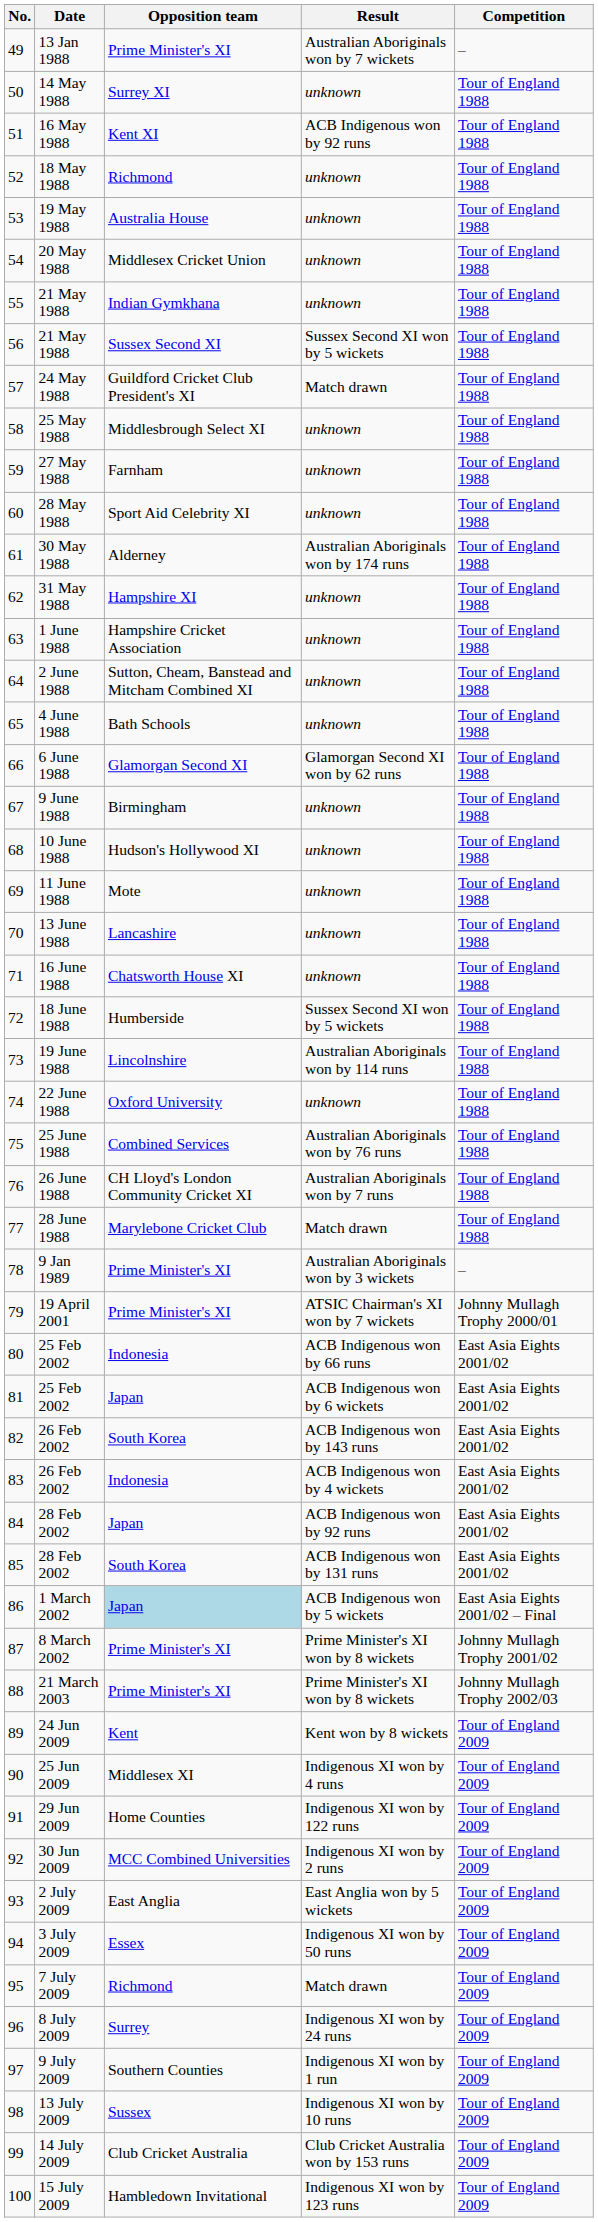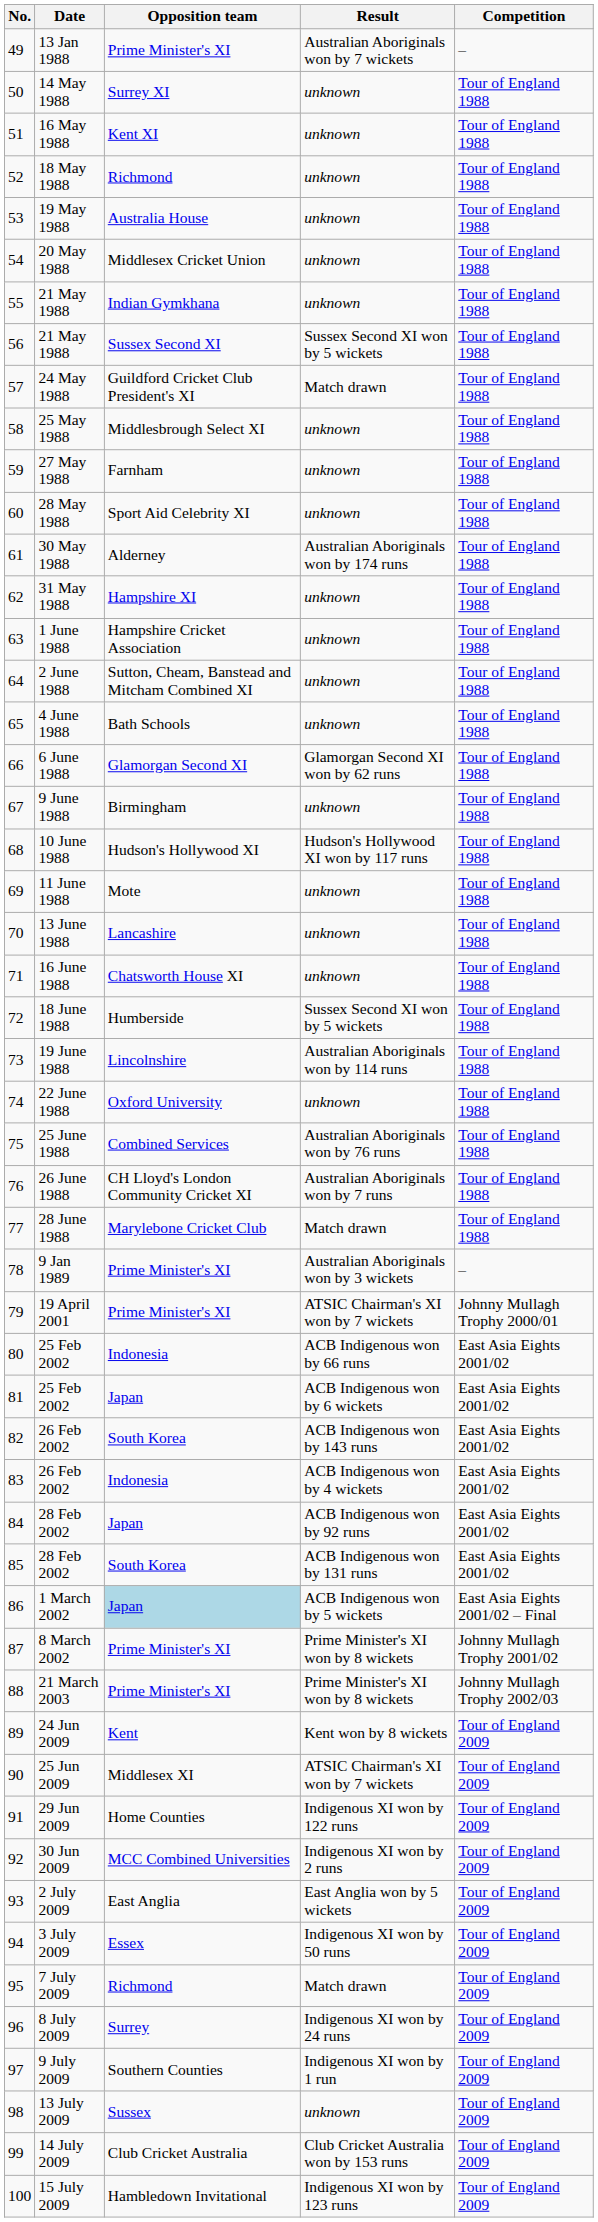 <table class="wikitable">
 <tr>
 <th>No.</th>
 <th>Date</th>
 <th>Opposition team</th>
 <th>Result</th>
 <th>Competition</th>
 </tr>
 <tr>
 <td>49</td>
 <td>13 Jan 1988</td>
 <td><a href='#'>Prime Minister's XI</a></td>
 <td>Australian Aboriginals won by 7 wickets</td>
 <td>–</td>
 </tr>
 <tr>
 <td>50</td>
 <td>14 May 1988</td>
 <td><a href='#'>Surrey XI</a></td>
 <td><em>unknown</em></td>
 <td><a href='#'>Tour of England 1988</a></td>
 </tr>
 <tr>
 <td>51</td>
 <td>16 May 1988</td>
 <td><a href='#'>Kent XI</a></td>
-<td>ACB Indigenous won by 92 runs</td>
+<td><em>unknown</em></td>
 <td><a href='#'>Tour of England 1988</a></td>
 </tr>
 <tr>
 <td>52</td>
 <td>18 May 1988</td>
 <td><a href='#'>Richmond</a></td>
 <td><em>unknown</em></td>
 <td><a href='#'>Tour of England 1988</a></td>
 </tr>
 <tr>
 <td>53</td>
 <td>19 May 1988</td>
 <td><a href='#'>Australia House</a></td>
 <td><em>unknown</em></td>
 <td><a href='#'>Tour of England 1988</a></td>
 </tr>
 <tr>
 <td>54</td>
 <td>20 May 1988</td>
 <td>Middlesex Cricket Union</td>
 <td><em>unknown</em></td>
 <td><a href='#'>Tour of England 1988</a></td>
 </tr>
 <tr>
 <td>55</td>
 <td>21 May 1988</td>
 <td><a href='#'>Indian Gymkhana</a></td>
 <td><em>unknown</em></td>
 <td><a href='#'>Tour of England 1988</a></td>
 </tr>
 <tr>
 <td>56</td>
 <td>21 May 1988</td>
 <td><a href='#'>Sussex Second XI</a></td>
 <td>Sussex Second XI won by 5 wickets</td>
 <td><a href='#'>Tour of England 1988</a></td>
 </tr>
 <tr>
 <td>57</td>
 <td>24 May 1988</td>
 <td>Guildford Cricket Club President's XI</td>
 <td>Match drawn</td>
 <td><a href='#'>Tour of England 1988</a></td>
 </tr>
 <tr>
 <td>58</td>
 <td>25 May 1988</td>
 <td>Middlesbrough Select XI</td>
 <td><em>unknown</em></td>
 <td><a href='#'>Tour of England 1988</a></td>
 </tr>
 <tr>
 <td>59</td>
 <td>27 May 1988</td>
 <td>Farnham</td>
 <td><em>unknown</em></td>
 <td><a href='#'>Tour of England 1988</a></td>
 </tr>
 <tr>
 <td>60</td>
 <td>28 May 1988</td>
 <td>Sport Aid Celebrity XI</td>
 <td><em>unknown</em></td>
 <td><a href='#'>Tour of England 1988</a></td>
 </tr>
 <tr>
 <td>61</td>
 <td>30 May 1988</td>
 <td>Alderney</td>
 <td>Australian Aboriginals won by 174 runs</td>
 <td><a href='#'>Tour of England 1988</a></td>
 </tr>
 <tr>
 <td>62</td>
 <td>31 May 1988</td>
 <td><a href='#'>Hampshire XI</a></td>
 <td><em>unknown</em></td>
 <td><a href='#'>Tour of England 1988</a></td>
 </tr>
 <tr>
 <td>63</td>
 <td>1 June 1988</td>
 <td>Hampshire Cricket Association</td>
 <td><em>unknown</em></td>
 <td><a href='#'>Tour of England 1988</a></td>
 </tr>
 <tr>
 <td>64</td>
 <td>2 June 1988</td>
 <td>Sutton, Cheam, Banstead and Mitcham Combined XI</td>
 <td><em>unknown</em></td>
 <td><a href='#'>Tour of England 1988</a></td>
 </tr>
 <tr>
 <td>65</td>
 <td>4 June 1988</td>
 <td>Bath Schools</td>
 <td><em>unknown</em></td>
 <td><a href='#'>Tour of England 1988</a></td>
 </tr>
 <tr>
 <td>66</td>
 <td>6 June 1988</td>
 <td><a href='#'>Glamorgan Second XI</a></td>
 <td>Glamorgan Second XI won by 62 runs</td>
 <td><a href='#'>Tour of England 1988</a></td>
 </tr>
 <tr>
 <td>67</td>
 <td>9 June 1988</td>
 <td>Birmingham</td>
 <td><em>unknown</em></td>
 <td><a href='#'>Tour of England 1988</a></td>
 </tr>
 <tr>
 <td>68</td>
 <td>10 June 1988</td>
 <td>Hudson's Hollywood XI</td>
-<td><em>unknown</em></td>
+<td>Hudson's Hollywood XI won by 117 runs</td>
 <td><a href='#'>Tour of England 1988</a></td>
 </tr>
 <tr>
 <td>69</td>
 <td>11 June 1988</td>
 <td>Mote</td>
 <td><em>unknown</em></td>
 <td><a href='#'>Tour of England 1988</a></td>
 </tr>
 <tr>
 <td>70</td>
 <td>13 June 1988</td>
 <td><a href='#'>Lancashire</a></td>
 <td><em>unknown</em></td>
 <td><a href='#'>Tour of England 1988</a></td>
 </tr>
 <tr>
 <td>71</td>
 <td>16 June 1988</td>
 <td><a href='#'>Chatsworth House</a> XI</td>
 <td><em>unknown</em></td>
 <td><a href='#'>Tour of England 1988</a></td>
 </tr>
 <tr>
 <td>72</td>
 <td>18 June 1988</td>
 <td>Humberside</td>
 <td>Sussex Second XI won by 5 wickets</td>
 <td><a href='#'>Tour of England 1988</a></td>
 </tr>
 <tr>
 <td>73</td>
 <td>19 June 1988</td>
 <td><a href='#'>Lincolnshire</a></td>
 <td>Australian Aboriginals won by 114 runs</td>
 <td><a href='#'>Tour of England 1988</a></td>
 </tr>
 <tr>
 <td>74</td>
 <td>22 June 1988</td>
 <td><a href='#'>Oxford University</a></td>
 <td><em>unknown</em></td>
 <td><a href='#'>Tour of England 1988</a></td>
 </tr>
 <tr>
 <td>75</td>
 <td>25 June 1988</td>
 <td><a href='#'>Combined Services</a></td>
 <td>Australian Aboriginals won by 76 runs</td>
 <td><a href='#'>Tour of England 1988</a></td>
 </tr>
 <tr>
 <td>76</td>
 <td>26 June 1988</td>
 <td>CH Lloyd's London Community Cricket XI</td>
 <td>Australian Aboriginals won by 7 runs</td>
 <td><a href='#'>Tour of England 1988</a></td>
 </tr>
 <tr>
 <td>77</td>
 <td>28 June 1988</td>
 <td><a href='#'>Marylebone Cricket Club</a></td>
 <td>Match drawn</td>
 <td><a href='#'>Tour of England 1988</a></td>
 </tr>
 <tr>
 <td>78</td>
 <td>9 Jan 1989</td>
 <td><a href='#'>Prime Minister's XI</a></td>
 <td>Australian Aboriginals won by 3 wickets</td>
 <td>–</td>
 </tr>
 <tr>
 <td>79</td>
 <td>19 April 2001</td>
 <td><a href='#'>Prime Minister's XI</a></td>
 <td>ATSIC Chairman's XI won by 7 wickets</td>
 <td>Johnny Mullagh Trophy 2000/01</td>
 </tr>
 <tr>
 <td>80</td>
 <td>25 Feb 2002</td>
 <td><a href='#'>Indonesia</a></td>
 <td>ACB Indigenous won by 66 runs</td>
 <td>East Asia Eights 2001/02</td>
 </tr>
 <tr>
 <td>81</td>
 <td>25 Feb 2002</td>
 <td><a href='#'>Japan</a></td>
 <td>ACB Indigenous won by 6 wickets</td>
 <td>East Asia Eights 2001/02</td>
 </tr>
 <tr>
 <td>82</td>
 <td>26 Feb 2002</td>
 <td><a href='#'>South Korea</a></td>
 <td>ACB Indigenous won by 143 runs</td>
 <td>East Asia Eights 2001/02</td>
 </tr>
 <tr>
 <td>83</td>
 <td>26 Feb 2002</td>
 <td><a href='#'>Indonesia</a></td>
 <td>ACB Indigenous won by 4 wickets</td>
 <td>East Asia Eights 2001/02</td>
 </tr>
 <tr>
 <td>84</td>
 <td>28 Feb 2002</td>
 <td><a href='#'>Japan</a></td>
 <td>ACB Indigenous won by 92 runs</td>
 <td>East Asia Eights 2001/02</td>
 </tr>
 <tr>
 <td>85</td>
 <td>28 Feb 2002</td>
 <td><a href='#'>South Korea</a></td>
 <td>ACB Indigenous won by 131 runs</td>
 <td>East Asia Eights 2001/02</td>
 </tr>
 <tr>
 <td>86</td>
 <td>1 March 2002</td>
 <td style="background: lightblue;"><a href='#'>Japan</a></td>
 <td>ACB Indigenous won by 5 wickets</td>
 <td>East Asia Eights 2001/02 – Final</td>
 </tr>
 <tr>
 <td>87</td>
 <td>8 March 2002</td>
 <td><a href='#'>Prime Minister's XI</a></td>
 <td>Prime Minister's XI won by 8 wickets</td>
 <td>Johnny Mullagh Trophy 2001/02</td>
 </tr>
 <tr>
 <td>88</td>
 <td>21 March 2003</td>
 <td><a href='#'>Prime Minister's XI</a></td>
 <td>Prime Minister's XI won by 8 wickets</td>
 <td>Johnny Mullagh Trophy 2002/03</td>
 </tr>
 <tr>
 <td>89</td>
 <td>24 Jun 2009</td>
 <td><a href='#'>Kent</a></td>
 <td>Kent won by 8 wickets</td>
 <td><a href='#'>Tour of England 2009</a></td>
 </tr>
 <tr>
 <td>90</td>
 <td>25 Jun 2009</td>
 <td>Middlesex XI</td>
-<td>Indigenous XI won by 4 runs</td>
+<td>ATSIC Chairman's XI won by 7 wickets</td>
 <td><a href='#'>Tour of England 2009</a></td>
 </tr>
 <tr>
 <td>91</td>
 <td>29 Jun 2009</td>
 <td>Home Counties</td>
 <td>Indigenous XI won by 122 runs</td>
 <td><a href='#'>Tour of England 2009</a></td>
 </tr>
 <tr>
 <td>92</td>
 <td>30 Jun 2009</td>
 <td><a href='#'>MCC Combined Universities</a></td>
 <td>Indigenous XI won by 2 runs</td>
 <td><a href='#'>Tour of England 2009</a></td>
 </tr>
 <tr>
 <td>93</td>
 <td>2 July 2009</td>
 <td>East Anglia</td>
 <td>East Anglia won by 5 wickets</td>
 <td><a href='#'>Tour of England 2009</a></td>
 </tr>
 <tr>
 <td>94</td>
 <td>3 July 2009</td>
 <td><a href='#'>Essex</a></td>
 <td>Indigenous XI won by 50 runs</td>
 <td><a href='#'>Tour of England 2009</a></td>
 </tr>
 <tr>
 <td>95</td>
 <td>7 July 2009</td>
 <td><a href='#'>Richmond</a></td>
 <td>Match drawn</td>
 <td><a href='#'>Tour of England 2009</a></td>
 </tr>
 <tr>
 <td>96</td>
 <td>8 July 2009</td>
 <td><a href='#'>Surrey</a></td>
 <td>Indigenous XI won by 24 runs</td>
 <td><a href='#'>Tour of England 2009</a></td>
 </tr>
 <tr>
 <td>97</td>
 <td>9 July 2009</td>
 <td>Southern Counties</td>
 <td>Indigenous XI won by 1 run</td>
 <td><a href='#'>Tour of England 2009</a></td>
 </tr>
 <tr>
 <td>98</td>
 <td>13 July 2009</td>
 <td><a href='#'>Sussex</a></td>
-<td>Indigenous XI won by 10 runs</td>
+<td><em>unknown</em></td>
 <td><a href='#'>Tour of England 2009</a></td>
 </tr>
 <tr>
 <td>99</td>
 <td>14 July 2009</td>
 <td>Club Cricket Australia</td>
 <td>Club Cricket Australia won by 153 runs</td>
 <td><a href='#'>Tour of England 2009</a></td>
 </tr>
 <tr>
 <td>100</td>
 <td>15 July 2009</td>
 <td>Hambledown Invitational</td>
 <td>Indigenous XI won by 123 runs</td>
 <td><a href='#'>Tour of England 2009</a></td>
 </tr>
 </table>
